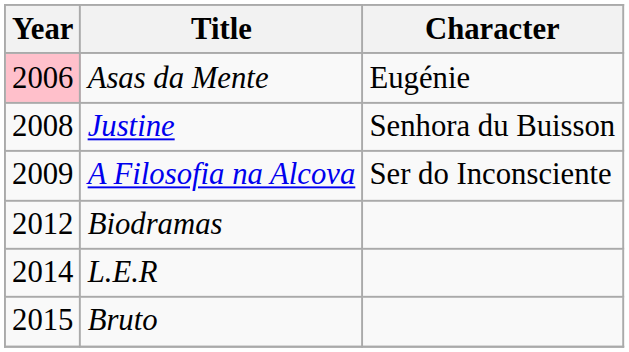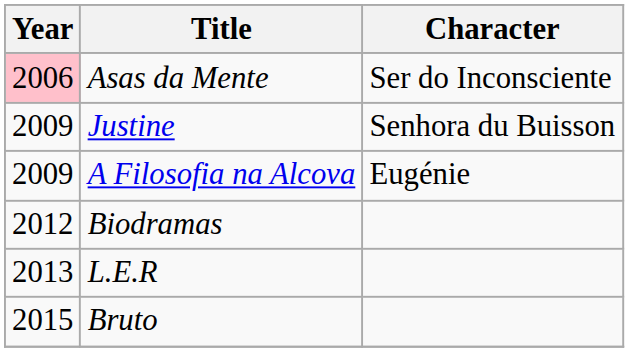 <table class="wikitable">
 <tr>
 <th>Year</th>
 <th>Title</th>
 <th>Character</th>
 </tr>
 <tr>
 <td style="background: pink;">2006</td>
 <td><em>Asas da Mente</em></td>
-<td>Eugénie</td>
+<td>Ser do Inconsciente</td>
 </tr>
 <tr>
-<td>2008</td>
+<td>2009</td>
 <td><em><a href='#'>Justine</a></em></td>
 <td>Senhora du Buisson</td>
 </tr>
 <tr>
 <td>2009</td>
 <td><em><a href='#'>A Filosofia na Alcova</a></em></td>
-<td>Ser do Inconsciente</td>
+<td>Eugénie</td>
 </tr>
 <tr>
 <td>2012</td>
 <td><em>Biodramas</em></td>
 <td></td>
 </tr>
 <tr>
-<td>2014</td>
+<td>2013</td>
 <td><em>L.E.R</em></td>
 <td></td>
 </tr>
 <tr>
 <td>2015</td>
 <td><em>Bruto</em></td>
 <td></td>
 </tr>
 <tr>
 </tr>
 </table>
